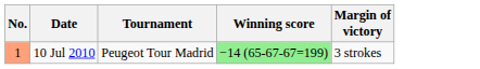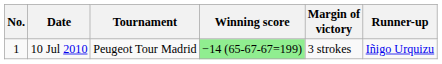 <table class="wikitable" style="font-size:95%;">
 <tr>
 <th>No.</th>
 <th>Date</th>
 <th>Tournament</th>
 <th>Winning score</th>
 <th>Margin of<br>victory</th>
+<th>Runner-up</th>
 </tr>
 <tr>
-<td align=center style="background: lightsalmon;">1</td>
+<td align=center>1</td>
 <td align=right>10 Jul <a href='#'>2010</a></td>
 <td>Peugeot Tour Madrid</td>
 <td style="background: lightgreen;">−14 (65-67-67=199)</td>
 <td>3 strokes</td>
+<td> <a href='#'>Iñigo Urquizu</a></td>
 </tr>
 </table>
